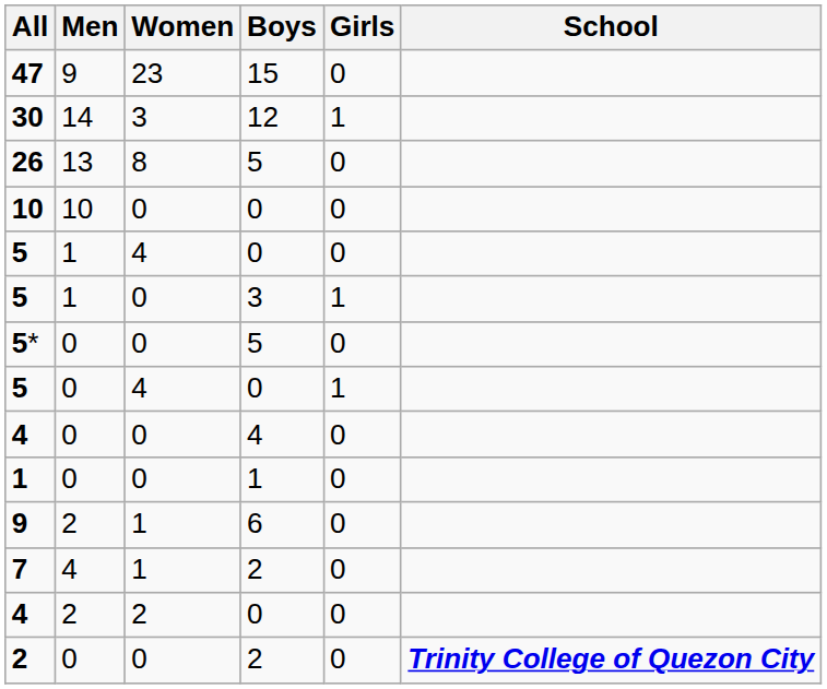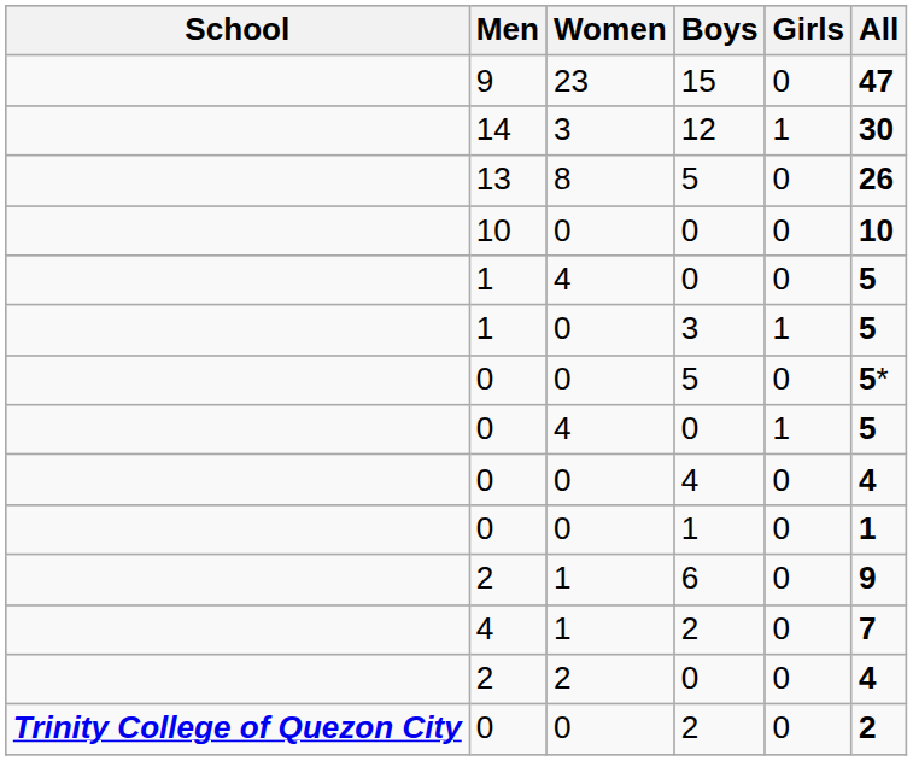 <table class="wikitable sortable">
 <tr>
-<th>All</th>
+<th>School</th>
 <th>Men</th>
 <th>Women</th>
 <th>Boys</th>
 <th>Girls</th>
-<th>School</th>
+<th>All</th>
 </tr>
 <tr>
-<td><strong>47</strong></td>
+<td><strong></strong></td>
 <td>9</td>
 <td>23</td>
 <td>15</td>
 <td>0</td>
-<td><strong></strong></td>
+<td><strong>47</strong></td>
 </tr>
 <tr>
-<td><strong>30</strong></td>
+<td><strong></strong></td>
 <td>14</td>
 <td>3</td>
 <td>12</td>
 <td>1</td>
-<td><strong></strong></td>
+<td><strong>30</strong></td>
 </tr>
 <tr>
-<td><strong>26</strong></td>
+<td><strong></strong></td>
 <td>13</td>
 <td>8</td>
 <td>5</td>
 <td>0</td>
-<td><strong></strong></td>
+<td><strong>26</strong></td>
 </tr>
 <tr>
-<td><strong>10</strong></td>
+<td><strong></strong></td>
 <td>10</td>
 <td>0</td>
 <td>0</td>
 <td>0</td>
-<td><strong></strong></td>
+<td><strong>10</strong></td>
 </tr>
 <tr>
-<td><strong>5</strong></td>
+<td><strong></strong></td>
 <td>1</td>
 <td>4</td>
 <td>0</td>
 <td>0</td>
-<td><strong></strong></td>
+<td><strong>5</strong></td>
 </tr>
 <tr>
-<td><strong>5</strong></td>
+<td><strong></strong></td>
 <td>1</td>
 <td>0</td>
 <td>3</td>
 <td>1</td>
-<td><strong></strong></td>
+<td><strong>5</strong></td>
 </tr>
 <tr>
-<td><strong>5</strong>*</td>
+<td><strong></strong></td>
 <td>0</td>
 <td>0</td>
 <td>5</td>
 <td>0</td>
-<td><strong></strong></td>
+<td><strong>5</strong>*</td>
 </tr>
 <tr>
-<td><strong>5</strong></td>
+<td><strong></strong></td>
 <td>0</td>
 <td>4</td>
 <td>0</td>
 <td>1</td>
-<td><strong></strong></td>
+<td><strong>5</strong></td>
 </tr>
 <tr>
-<td><strong>4</strong></td>
+<td><strong></strong></td>
 <td>0</td>
 <td>0</td>
 <td>4</td>
 <td>0</td>
-<td><strong></strong></td>
+<td><strong>4</strong></td>
 </tr>
 <tr>
-<td><strong>1</strong></td>
+<td><strong></strong></td>
 <td>0</td>
 <td>0</td>
 <td>1</td>
 <td>0</td>
-<td><strong></strong></td>
+<td><strong>1</strong></td>
 </tr>
 <tr>
-<td><strong>9</strong></td>
+<td><strong><em></em></strong></td>
 <td>2</td>
 <td>1</td>
 <td>6</td>
 <td>0</td>
-<td><strong><em></em></strong></td>
+<td><strong>9</strong></td>
 </tr>
 <tr>
-<td><strong>7</strong></td>
+<td><strong><em></em></strong></td>
 <td>4</td>
 <td>1</td>
 <td>2</td>
 <td>0</td>
-<td><strong><em></em></strong></td>
+<td><strong>7</strong></td>
 </tr>
 <tr>
-<td><strong>4</strong></td>
+<td><strong><em></em></strong></td>
 <td>2</td>
 <td>2</td>
 <td>0</td>
 <td>0</td>
-<td><strong><em></em></strong></td>
+<td><strong>4</strong></td>
 </tr>
 <tr>
-<td><strong>2</strong></td>
+<td><strong><em> <a href='#'>Trinity College of Quezon City</a></em></strong></td>
 <td>0</td>
 <td>0</td>
 <td>2</td>
 <td>0</td>
-<td><strong><em> <a href='#'>Trinity College of Quezon City</a></em></strong></td>
+<td><strong>2</strong></td>
 </tr>
 </table>
